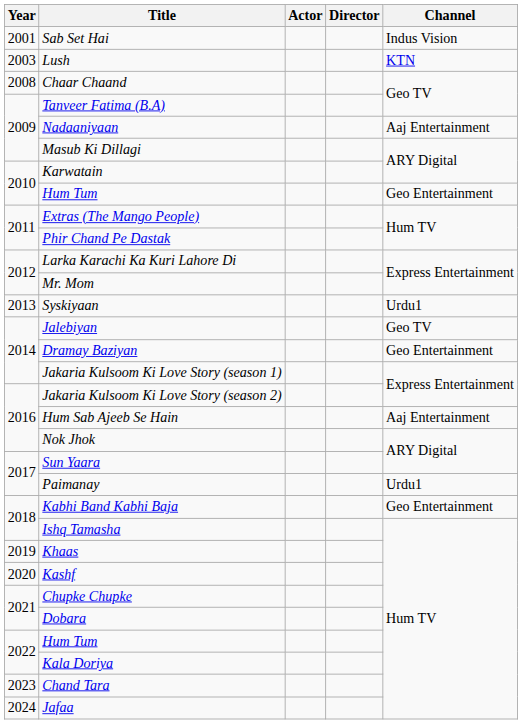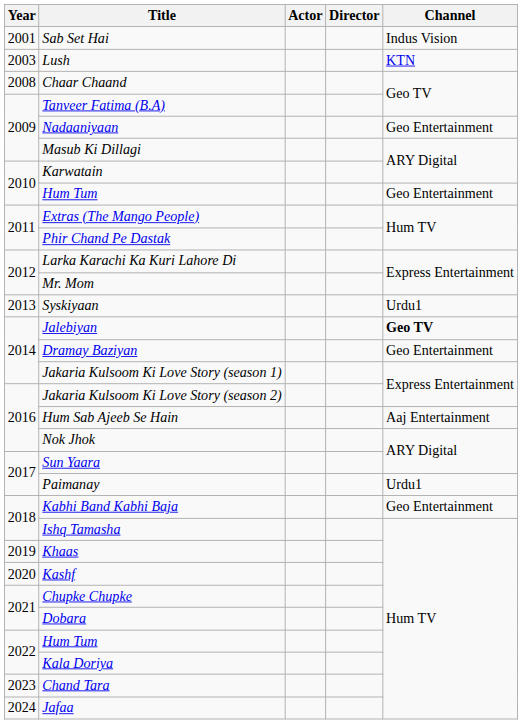 <table class="wikitable sortable">
 <tr>
 <th>Year</th>
 <th>Title</th>
 <th>Actor</th>
 <th>Director</th>
 <th>Channel</th>
 </tr>
 <tr>
 <td>2001</td>
 <td><em>Sab Set Hai</em></td>
 <td></td>
 <td></td>
 <td>Indus Vision</td>
 </tr>
 <tr>
 <td>2003</td>
 <td><em>Lush</em></td>
 <td></td>
 <td></td>
 <td><a href='#'>KTN</a></td>
 </tr>
 <tr>
 <td>2008</td>
 <td><em>Chaar Chaand</em></td>
 <td></td>
 <td></td>
 <td rowspan="2">Geo TV</td>
 </tr>
 <tr>
 <td rowspan="3">2009</td>
 <td><em><a href='#'>Tanveer Fatima (B.A)</a></em></td>
 <td></td>
 <td></td>
 </tr>
 <tr>
 <td><em><a href='#'>Nadaaniyaan</a></em></td>
 <td></td>
 <td></td>
-<td>Aaj Entertainment</td>
+<td>Geo Entertainment</td>
 </tr>
 <tr>
 <td><em>Masub Ki Dillagi</em></td>
 <td></td>
 <td></td>
 <td rowspan="2">ARY Digital</td>
 </tr>
 <tr>
 <td rowspan="2">2010</td>
 <td><em>Karwatain</em></td>
 <td></td>
 <td></td>
 </tr>
 <tr>
 <td><em><a href='#'>Hum Tum</a></em></td>
 <td></td>
 <td></td>
 <td>Geo Entertainment</td>
 </tr>
 <tr>
 <td rowspan="2">2011</td>
 <td><em><a href='#'>Extras (The Mango People)</a></em></td>
 <td></td>
 <td></td>
 <td rowspan="2">Hum TV</td>
 </tr>
 <tr>
 <td><em><a href='#'>Phir Chand Pe Dastak</a></em></td>
 <td></td>
 <td></td>
 </tr>
 <tr>
 <td rowspan="2">2012</td>
 <td><em>Larka Karachi Ka Kuri Lahore Di</em></td>
 <td></td>
 <td></td>
 <td rowspan="2">Express Entertainment</td>
 </tr>
 <tr>
 <td><em>Mr. Mom</em></td>
 <td></td>
 <td></td>
 </tr>
 <tr>
 <td>2013</td>
 <td><em>Syskiyaan</em></td>
 <td></td>
 <td></td>
 <td>Urdu1</td>
 </tr>
 <tr>
 <td rowspan="3">2014</td>
 <td><em><a href='#'>Jalebiyan</a></em></td>
 <td></td>
 <td></td>
-<td>Geo TV</td>
+<td><strong>Geo TV</strong></td>
 </tr>
 <tr>
 <td><em><a href='#'>Dramay Baziyan</a></em></td>
 <td></td>
 <td></td>
 <td>Geo Entertainment</td>
 </tr>
 <tr>
 <td><em>Jakaria Kulsoom Ki Love Story (season 1)</em></td>
 <td></td>
 <td></td>
 <td rowspan="2">Express Entertainment</td>
 </tr>
 <tr>
 <td rowspan="3">2016</td>
 <td><em>Jakaria Kulsoom Ki Love Story (season 2)</em></td>
 <td></td>
 <td></td>
 </tr>
 <tr>
 <td><em>Hum Sab Ajeeb Se Hain</em></td>
 <td></td>
 <td></td>
 <td>Aaj Entertainment</td>
 </tr>
 <tr>
 <td><em>Nok Jhok</em></td>
 <td></td>
 <td></td>
 <td rowspan="2">ARY Digital</td>
 </tr>
 <tr>
 <td rowspan="2">2017</td>
 <td><em><a href='#'>Sun Yaara</a></em></td>
 <td></td>
 <td></td>
 </tr>
 <tr>
 <td><em>Paimanay</em></td>
 <td></td>
 <td></td>
 <td>Urdu1</td>
 </tr>
 <tr>
 <td rowspan="2">2018</td>
 <td><em><a href='#'>Kabhi Band Kabhi Baja</a></em></td>
 <td></td>
 <td></td>
 <td>Geo Entertainment</td>
 </tr>
 <tr>
 <td><em><a href='#'>Ishq Tamasha</a></em></td>
 <td></td>
 <td></td>
 <td rowspan="9">Hum TV</td>
 </tr>
 <tr>
 <td>2019</td>
 <td><em><a href='#'>Khaas</a></em></td>
 <td></td>
 <td></td>
 </tr>
 <tr>
 <td>2020</td>
 <td><em><a href='#'>Kashf</a></em></td>
 <td></td>
 <td></td>
 </tr>
 <tr>
 <td rowspan="2">2021</td>
 <td><em><a href='#'>Chupke Chupke</a></em></td>
 <td></td>
 <td></td>
 </tr>
 <tr>
 <td><em><a href='#'>Dobara</a></em></td>
 <td></td>
 <td></td>
 </tr>
 <tr>
 <td rowspan="2">2022</td>
 <td><em><a href='#'>Hum Tum</a></em></td>
 <td></td>
 <td></td>
 </tr>
 <tr>
 <td><em><a href='#'>Kala Doriya</a></em></td>
 <td></td>
 <td></td>
 </tr>
 <tr>
 <td>2023</td>
 <td><em><a href='#'>Chand Tara</a></em></td>
 <td></td>
 <td></td>
 </tr>
 <tr>
 <td>2024</td>
 <td><em><a href='#'>Jafaa</a></em></td>
 <td></td>
 <td></td>
 </tr>
 </table>
